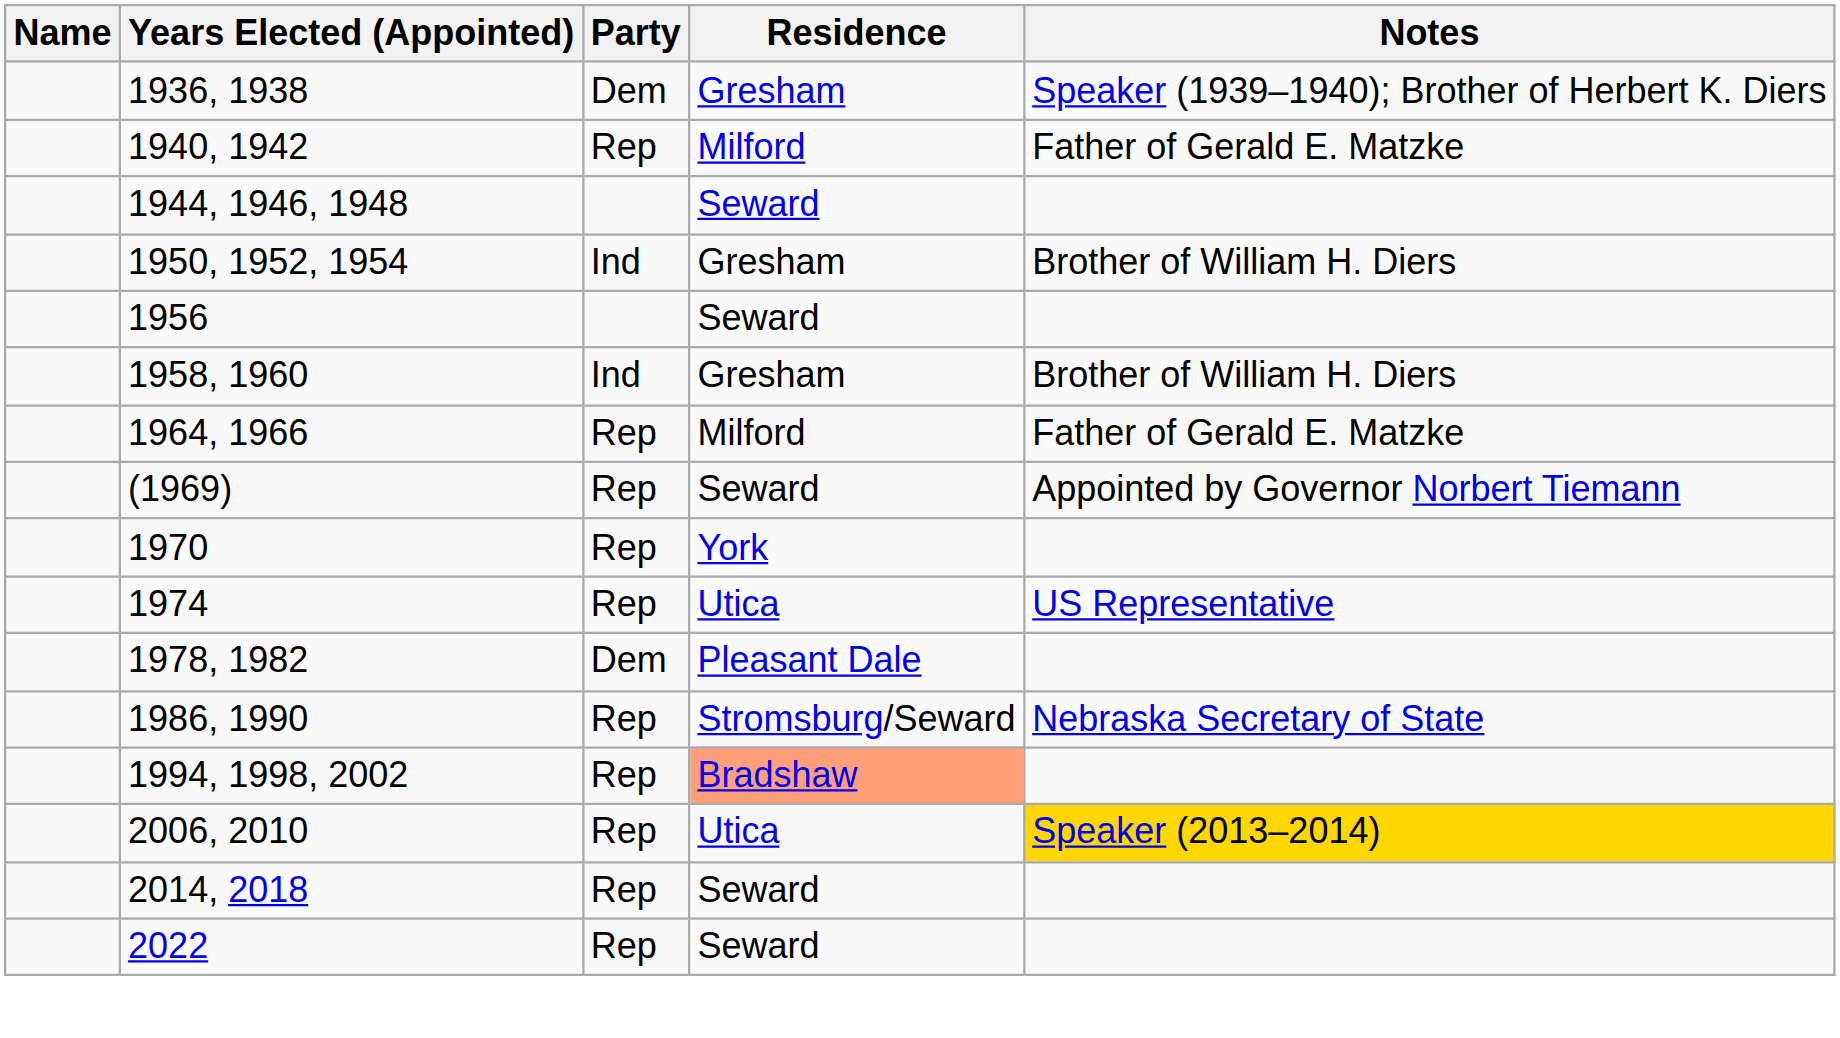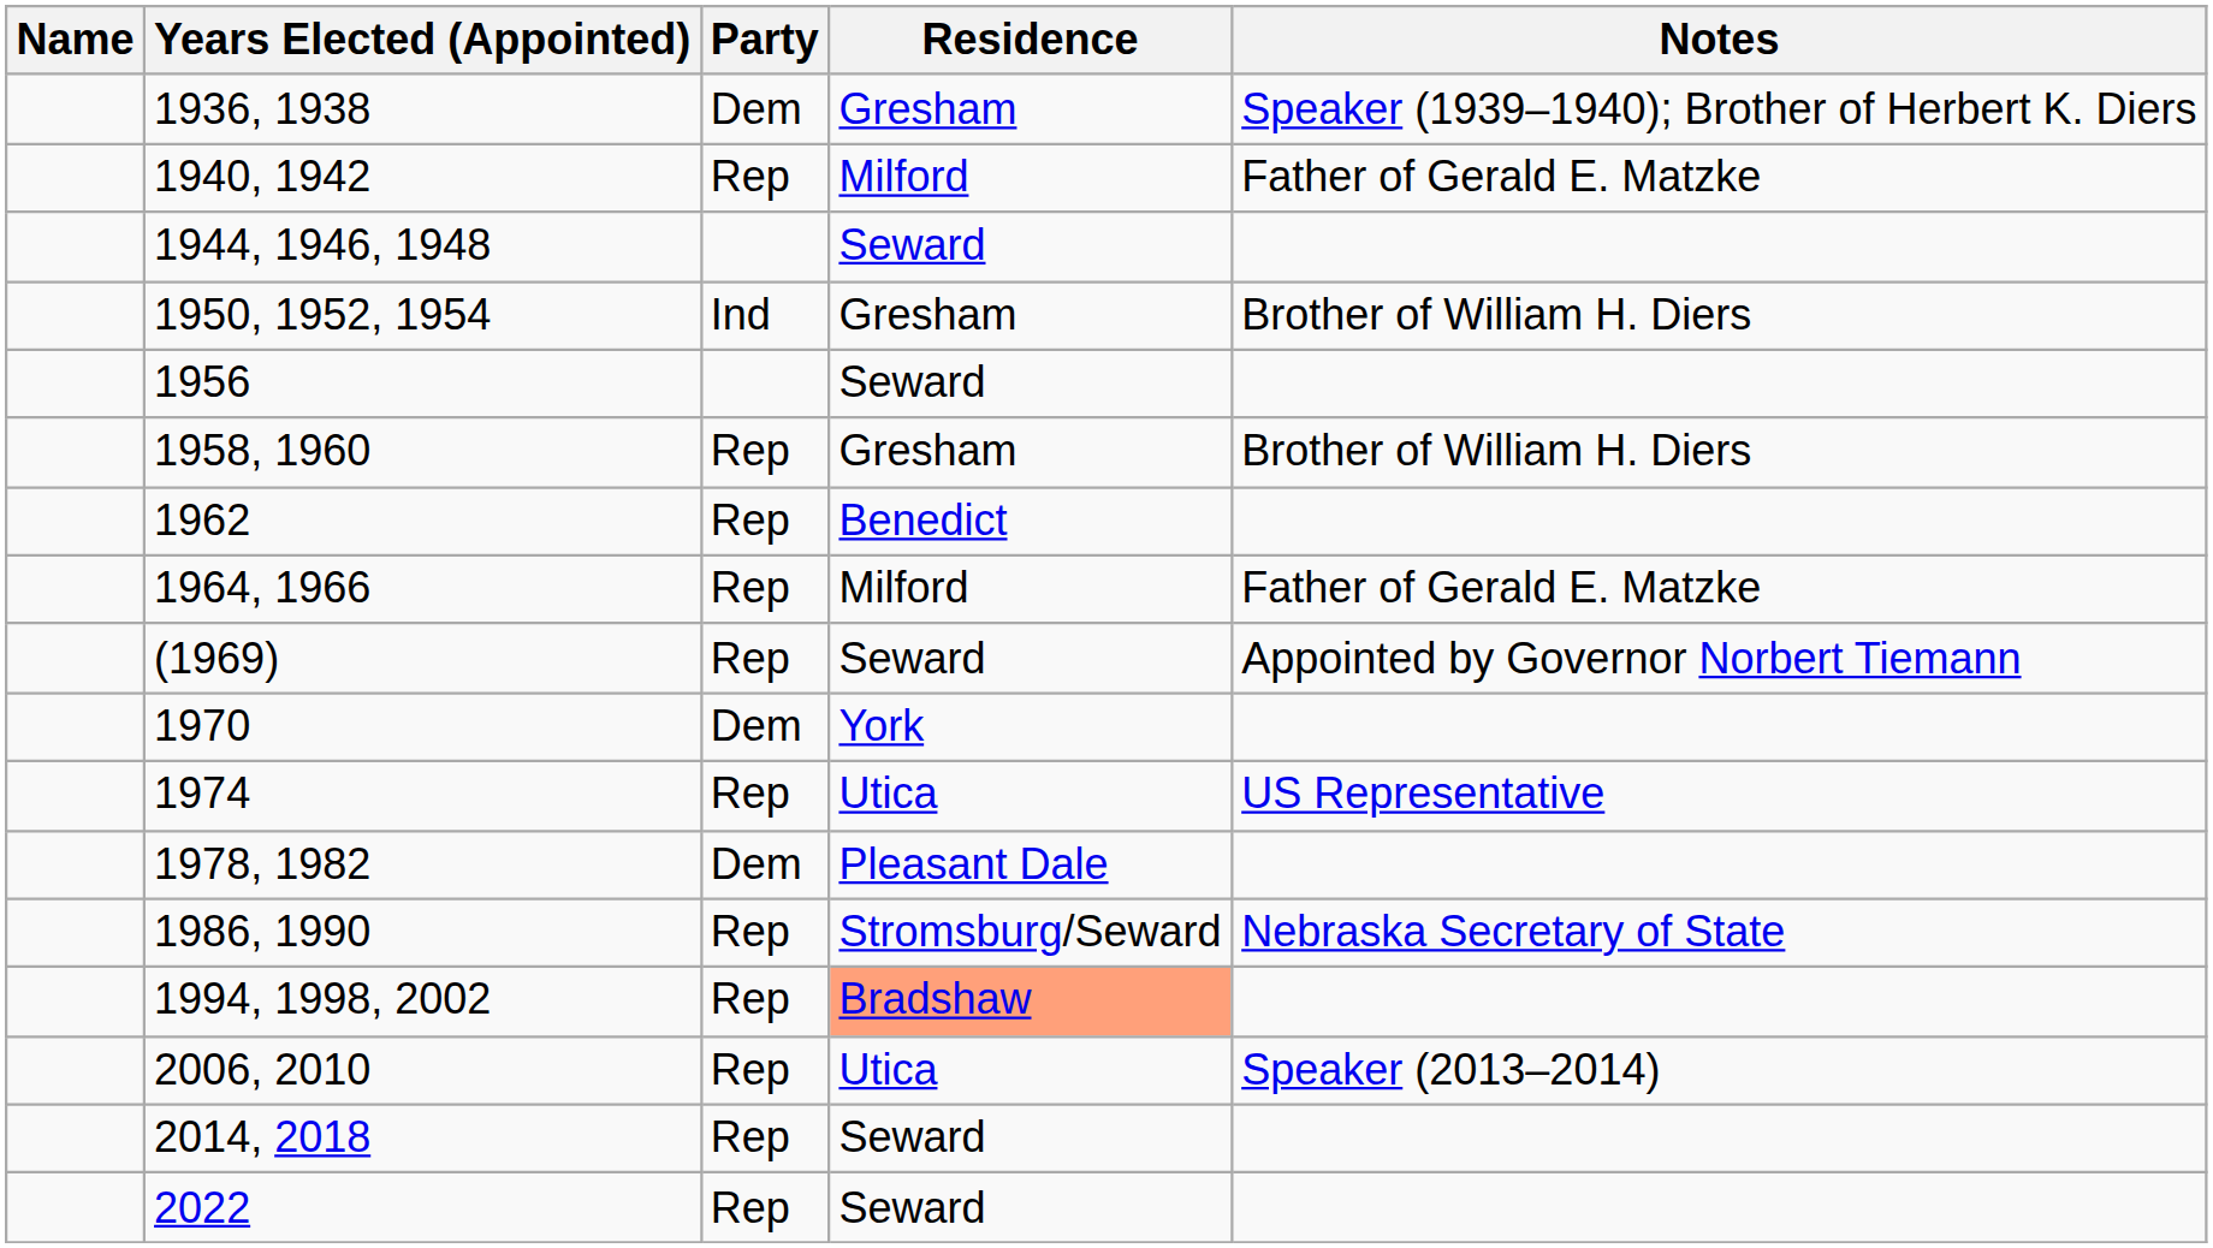 <table class="wikitable sortable">
 <tr>
 <th>Name</th>
 <th>Years Elected (Appointed)</th>
 <th>Party</th>
 <th>Residence</th>
 <th>Notes</th>
 </tr>
 <tr>
 <td></td>
 <td>1936, 1938</td>
 <td>Dem</td>
 <td><a href='#'>Gresham</a></td>
 <td><a href='#'>Speaker</a> (1939–1940);  Brother of Herbert K. Diers</td>
 </tr>
 <tr>
 <td></td>
 <td>1940, 1942</td>
 <td>Rep</td>
 <td><a href='#'>Milford</a></td>
 <td>Father of Gerald E. Matzke</td>
 </tr>
 <tr>
 <td></td>
 <td>1944, 1946, 1948</td>
 <td></td>
 <td><a href='#'>Seward</a></td>
 <td></td>
 </tr>
 <tr>
 <td></td>
 <td>1950, 1952, 1954</td>
 <td>Ind</td>
 <td>Gresham</td>
 <td>Brother of William H. Diers</td>
 </tr>
 <tr>
 <td></td>
 <td>1956</td>
 <td></td>
 <td>Seward</td>
 <td></td>
 </tr>
 <tr>
 <td></td>
 <td>1958, 1960</td>
-<td>Ind</td>
+<td>Rep</td>
 <td>Gresham</td>
 <td>Brother of William H. Diers</td>
+</tr>
+<tr>
+<td></td>
+<td>1962</td>
+<td>Rep</td>
+<td><a href='#'>Benedict</a></td>
+<td></td>
 </tr>
 <tr>
 <td></td>
 <td>1964, 1966</td>
 <td>Rep</td>
 <td>Milford</td>
 <td>Father of Gerald E. Matzke</td>
 </tr>
 <tr>
 <td></td>
 <td>(1969)</td>
 <td>Rep</td>
 <td>Seward</td>
 <td>Appointed by Governor <a href='#'>Norbert Tiemann</a></td>
 </tr>
 <tr>
 <td></td>
 <td>1970</td>
-<td>Rep</td>
+<td>Dem</td>
 <td><a href='#'>York</a></td>
 <td></td>
 </tr>
 <tr>
 <td></td>
 <td>1974</td>
 <td>Rep</td>
 <td><a href='#'>Utica</a></td>
 <td><a href='#'>US Representative</a></td>
 </tr>
 <tr>
 <td></td>
 <td>1978, 1982</td>
 <td>Dem</td>
 <td><a href='#'>Pleasant Dale</a></td>
 <td></td>
 </tr>
 <tr>
 <td></td>
 <td>1986, 1990</td>
 <td>Rep</td>
 <td><a href='#'>Stromsburg</a>/Seward</td>
 <td><a href='#'>Nebraska Secretary of State</a></td>
 </tr>
 <tr>
 <td></td>
 <td>1994, 1998, 2002</td>
 <td>Rep</td>
 <td style="background: lightsalmon;"><a href='#'>Bradshaw</a></td>
 <td></td>
 </tr>
 <tr>
 <td></td>
 <td>2006, 2010</td>
 <td>Rep</td>
 <td><a href='#'>Utica</a></td>
-<td style="background: gold;"><a href='#'>Speaker</a> (2013–2014)</td>
+<td><a href='#'>Speaker</a> (2013–2014)</td>
 </tr>
 <tr>
 <td></td>
 <td>2014, <a href='#'>2018</a></td>
 <td>Rep</td>
 <td>Seward</td>
 <td></td>
 </tr>
 <tr>
 <td></td>
 <td><a href='#'>2022</a></td>
 <td>Rep</td>
 <td>Seward</td>
 <td></td>
 </tr>
 </table>
